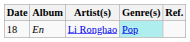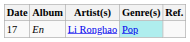 <table class="wikitable">
 <tr>
 <th>Date</th>
 <th>Album</th>
 <th>Artist(s)</th>
 <th>Genre(s)</th>
 <th>Ref.</th>
 </tr>
 <tr>
-<td>18</td>
+<td>17</td>
 <td><em>En</em></td>
 <td><a href='#'>Li Ronghao</a></td>
 <td style="background: paleturquoise;"><a href='#'>Pop</a></td>
 <td></td>
 </tr>
 </table>
